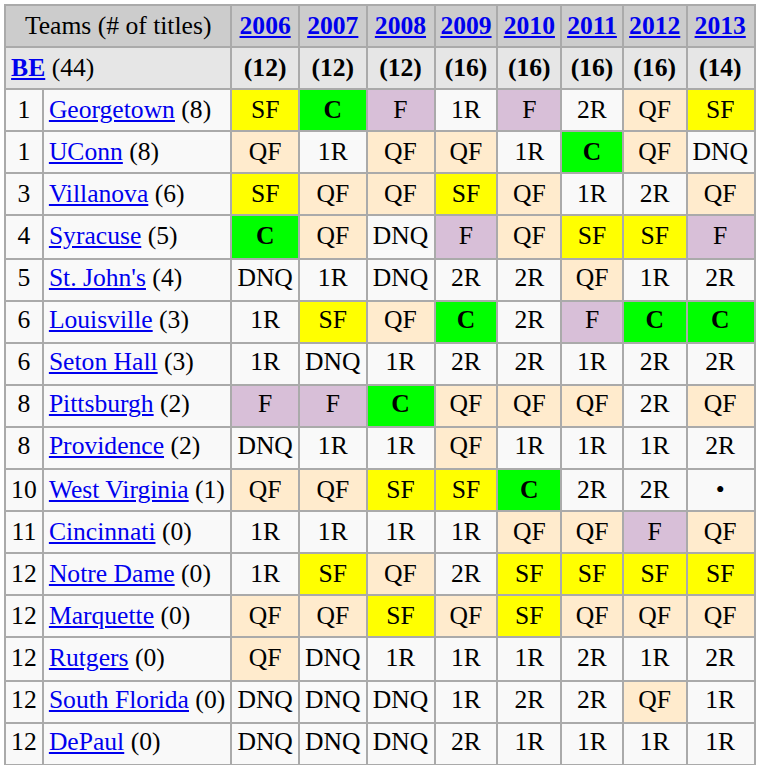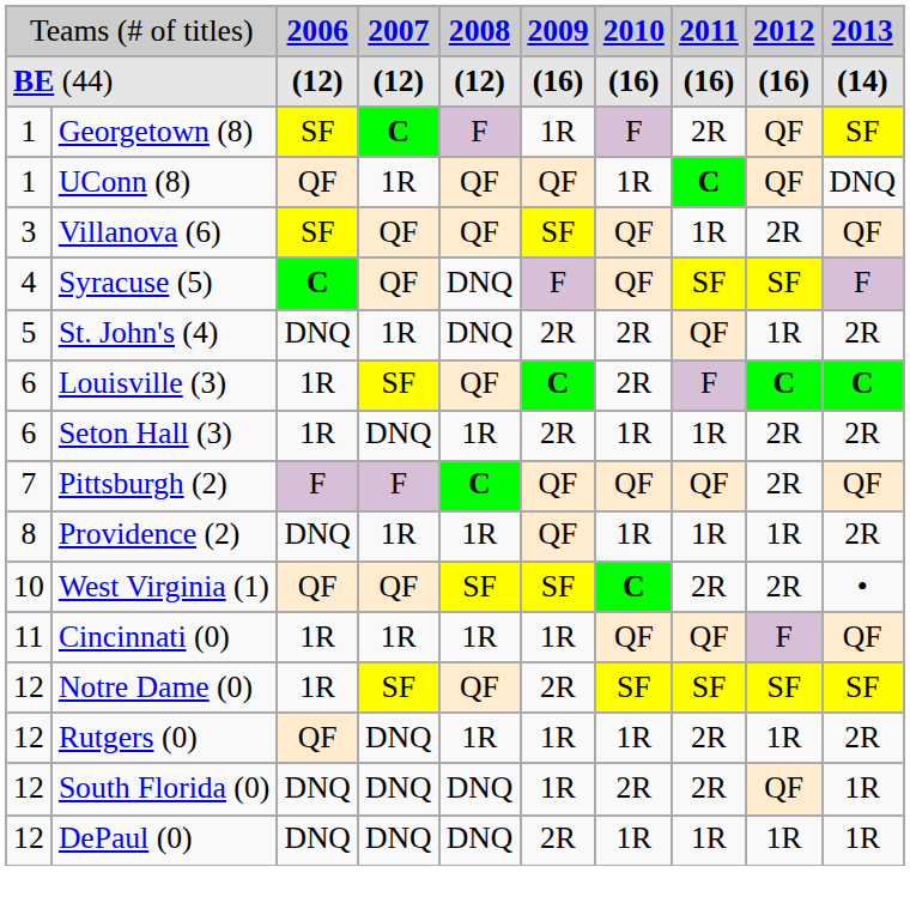 <table class="wikitable" style="text-align:center;font-size:80%">
 <tr style="background:#ccc">
 <td colspan="2">Teams (# of titles)</td>
 <td><strong><a href='#'>2006</a></strong></td>
 <td><strong><a href='#'>2007</a></strong></td>
 <td><strong><a href='#'>2008</a></strong></td>
 <td><strong><a href='#'>2009</a></strong></td>
 <td><strong><a href='#'>2010</a></strong></td>
 <td><strong><a href='#'>2011</a></strong></td>
 <td><strong><a href='#'>2012</a></strong></td>
 <td><strong><a href='#'>2013</a></strong></td>
 </tr>
 <tr>
 </tr>
 <tr style="background:#e6e6e6">
 <td colspan="2" align="left"><strong><a href='#'>BE</a></strong> (44)</td>
 <td><strong>(12)</strong></td>
 <td><strong>(12)</strong></td>
 <td><strong>(12)</strong></td>
 <td><strong>(16)</strong></td>
 <td><strong>(16)</strong></td>
 <td><strong>(16)</strong></td>
 <td><strong>(16)</strong></td>
 <td><strong>(14)</strong></td>
 </tr>
 <tr>
 <td>1</td>
 <td align="left"><a href='#'>Georgetown</a> (8)</td>
 <td bgcolor=yellow>SF</td>
 <td bgcolor=#00ff00><strong>C</strong></td>
 <td bgcolor=thistle>F</td>
 <td>1R</td>
 <td bgcolor=thistle>F</td>
 <td>2R</td>
 <td bgcolor=#ffebcd>QF</td>
 <td bgcolor=yellow>SF</td>
 </tr>
 <tr>
 <td>1</td>
 <td align="left"><a href='#'>UConn</a> (8)</td>
 <td bgcolor=#ffebcd>QF</td>
 <td>1R</td>
 <td bgcolor=#ffebcd>QF</td>
 <td bgcolor=#ffebcd>QF</td>
 <td>1R</td>
 <td bgcolor=#00ff00><strong>C</strong></td>
 <td bgcolor=#ffebcd>QF</td>
 <td>DNQ</td>
 </tr>
 <tr>
 <td>3</td>
 <td align="left"><a href='#'>Villanova</a> (6)</td>
 <td bgcolor=yellow>SF</td>
 <td bgcolor=#ffebcd>QF</td>
 <td bgcolor=#ffebcd>QF</td>
 <td bgcolor=yellow>SF</td>
 <td bgcolor=#ffebcd>QF</td>
 <td>1R</td>
 <td>2R</td>
 <td bgcolor=#ffebcd>QF</td>
 </tr>
 <tr>
 <td>4</td>
 <td align="left"><a href='#'>Syracuse</a> (5)</td>
 <td bgcolor=#00ff00><strong>C</strong></td>
 <td bgcolor=#ffebcd>QF</td>
 <td>DNQ</td>
 <td bgcolor=thistle>F</td>
 <td bgcolor=#ffebcd>QF</td>
 <td bgcolor=yellow>SF</td>
 <td bgcolor=yellow>SF</td>
 <td bgcolor=thistle>F</td>
 </tr>
 <tr>
 <td>5</td>
 <td align="left"><a href='#'>St. John's</a> (4)</td>
 <td>DNQ</td>
 <td>1R</td>
 <td>DNQ</td>
 <td>2R</td>
 <td>2R</td>
 <td bgcolor=#ffebcd>QF</td>
 <td>1R</td>
 <td>2R</td>
 </tr>
 <tr>
 <td>6</td>
 <td align="left"><a href='#'>Louisville</a> (3)</td>
 <td>1R</td>
 <td bgcolor=yellow>SF</td>
 <td bgcolor=#ffebcd>QF</td>
 <td bgcolor=#00ff00><strong>C</strong></td>
 <td>2R</td>
 <td bgcolor=thistle>F</td>
 <td bgcolor=#00ff00><strong>C</strong></td>
 <td bgcolor=#00ff00><strong>C</strong></td>
 </tr>
 <tr>
 <td>6</td>
 <td align="left"><a href='#'>Seton Hall</a> (3)</td>
 <td>1R</td>
 <td>DNQ</td>
 <td>1R</td>
 <td>2R</td>
-<td>2R</td>
+<td>1R</td>
 <td>1R</td>
 <td>2R</td>
 <td>2R</td>
 </tr>
 <tr>
-<td>8</td>
+<td>7</td>
 <td align="left"><a href='#'>Pittsburgh</a> (2)</td>
 <td bgcolor=thistle>F</td>
 <td bgcolor=thistle>F</td>
 <td bgcolor=#00ff00><strong>C</strong></td>
 <td bgcolor=#ffebcd>QF</td>
 <td bgcolor=#ffebcd>QF</td>
 <td bgcolor=#ffebcd>QF</td>
 <td>2R</td>
 <td bgcolor=#ffebcd>QF</td>
 </tr>
 <tr>
 <td>8</td>
 <td align="left"><a href='#'>Providence</a> (2)</td>
 <td>DNQ</td>
 <td>1R</td>
 <td>1R</td>
 <td bgcolor=#ffebcd>QF</td>
 <td>1R</td>
 <td>1R</td>
 <td>1R</td>
 <td>2R</td>
 </tr>
 <tr>
 <td>10</td>
 <td align="left"><a href='#'>West Virginia</a> (1)</td>
 <td bgcolor=#ffebcd>QF</td>
 <td bgcolor=#ffebcd>QF</td>
 <td bgcolor=yellow>SF</td>
 <td bgcolor=yellow>SF</td>
 <td bgcolor=#00ff00><strong>C</strong></td>
 <td>2R</td>
 <td>2R</td>
 <td>•</td>
 </tr>
 <tr>
 <td>11</td>
 <td align="left"><a href='#'>Cincinnati</a> (0)</td>
 <td>1R</td>
 <td>1R</td>
 <td>1R</td>
 <td>1R</td>
 <td bgcolor=#ffebcd>QF</td>
 <td bgcolor=#ffebcd>QF</td>
 <td bgcolor=thistle>F</td>
 <td bgcolor=#ffebcd>QF</td>
 </tr>
 <tr>
 <td>12</td>
 <td align="left"><a href='#'>Notre Dame</a> (0)</td>
 <td>1R</td>
 <td bgcolor=yellow>SF</td>
 <td bgcolor=#ffebcd>QF</td>
 <td>2R</td>
 <td bgcolor=yellow>SF</td>
 <td bgcolor=yellow>SF</td>
 <td bgcolor=yellow>SF</td>
 <td bgcolor=yellow>SF</td>
 </tr>
 <tr>
 <td>12</td>
-<td align="left"><a href='#'>Marquette</a> (0)</td>
-<td bgcolor=#ffebcd>QF</td>
-<td bgcolor=#ffebcd>QF</td>
-<td bgcolor=yellow>SF</td>
-<td bgcolor=#ffebcd>QF</td>
-<td bgcolor=yellow>SF</td>
-<td bgcolor=#ffebcd>QF</td>
-<td bgcolor=#ffebcd>QF</td>
-<td bgcolor=#ffebcd>QF</td>
-</tr>
-<tr>
-<td>12</td>
 <td align="left"><a href='#'>Rutgers</a> (0)</td>
 <td bgcolor=#ffebcd>QF</td>
 <td>DNQ</td>
 <td>1R</td>
 <td>1R</td>
 <td>1R</td>
 <td>2R</td>
 <td>1R</td>
 <td>2R</td>
 </tr>
 <tr>
 <td>12</td>
 <td align="left"><a href='#'>South Florida</a> (0)</td>
 <td>DNQ</td>
 <td>DNQ</td>
 <td>DNQ</td>
 <td>1R</td>
 <td>2R</td>
 <td>2R</td>
 <td bgcolor=#ffebcd>QF</td>
 <td>1R</td>
 </tr>
 <tr>
 <td>12</td>
 <td align="left"><a href='#'>DePaul</a> (0)</td>
 <td>DNQ</td>
 <td>DNQ</td>
 <td>DNQ</td>
 <td>2R</td>
 <td>1R</td>
 <td>1R</td>
 <td>1R</td>
 <td>1R</td>
 </tr>
 </table>
